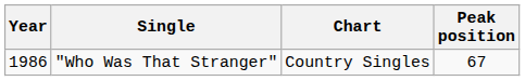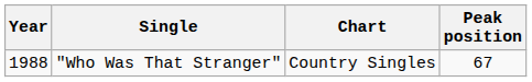 <table class="wikitable" style="text-align: center;">
 <tr>
 <th>Year</th>
 <th>Single</th>
 <th>Chart</th>
 <th>Peak<br>position</th>
 </tr>
 <tr>
-<td>1986</td>
+<td>1988</td>
 <td>"Who Was That Stranger"</td>
 <td>Country Singles</td>
 <td>67</td>
 </tr>
 </table>
